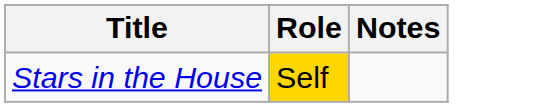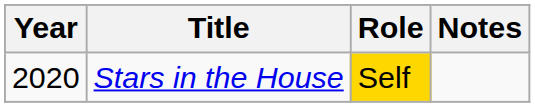 <table class="wikitable sortable">
 <tr>
+<th>Year</th>
 <th>Title</th>
 <th>Role</th>
 <th>Notes</th>
 </tr>
 <tr>
+<td>2020</td>
 <td><em><a href='#'>Stars in the House</a></em></td>
 <td style="background: gold;">Self</td>
 <td></td>
 </tr>
 </table>
